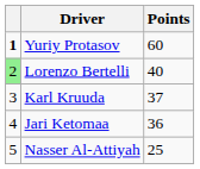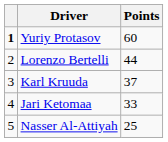 <table class="wikitable" style="font-size: 90%;">
 <tr>
 <th></th>
 <th>Driver</th>
 <th>Points</th>
 </tr>
 <tr>
 <td><strong>1</strong></td>
 <td> <a href='#'>Yuriy Protasov</a></td>
 <td>60</td>
 </tr>
 <tr>
-<td style="background: lightgreen;">2</td>
+<td>2</td>
 <td> <a href='#'>Lorenzo Bertelli</a></td>
-<td>40</td>
+<td>44</td>
 </tr>
 <tr>
 <td>3</td>
 <td> <a href='#'>Karl Kruuda</a></td>
 <td>37</td>
 </tr>
 <tr>
 <td>4</td>
 <td> <a href='#'>Jari Ketomaa</a></td>
-<td>36</td>
+<td>33</td>
 </tr>
 <tr>
 <td>5</td>
 <td> <a href='#'>Nasser Al-Attiyah</a></td>
 <td>25</td>
 </tr>
 </table>
